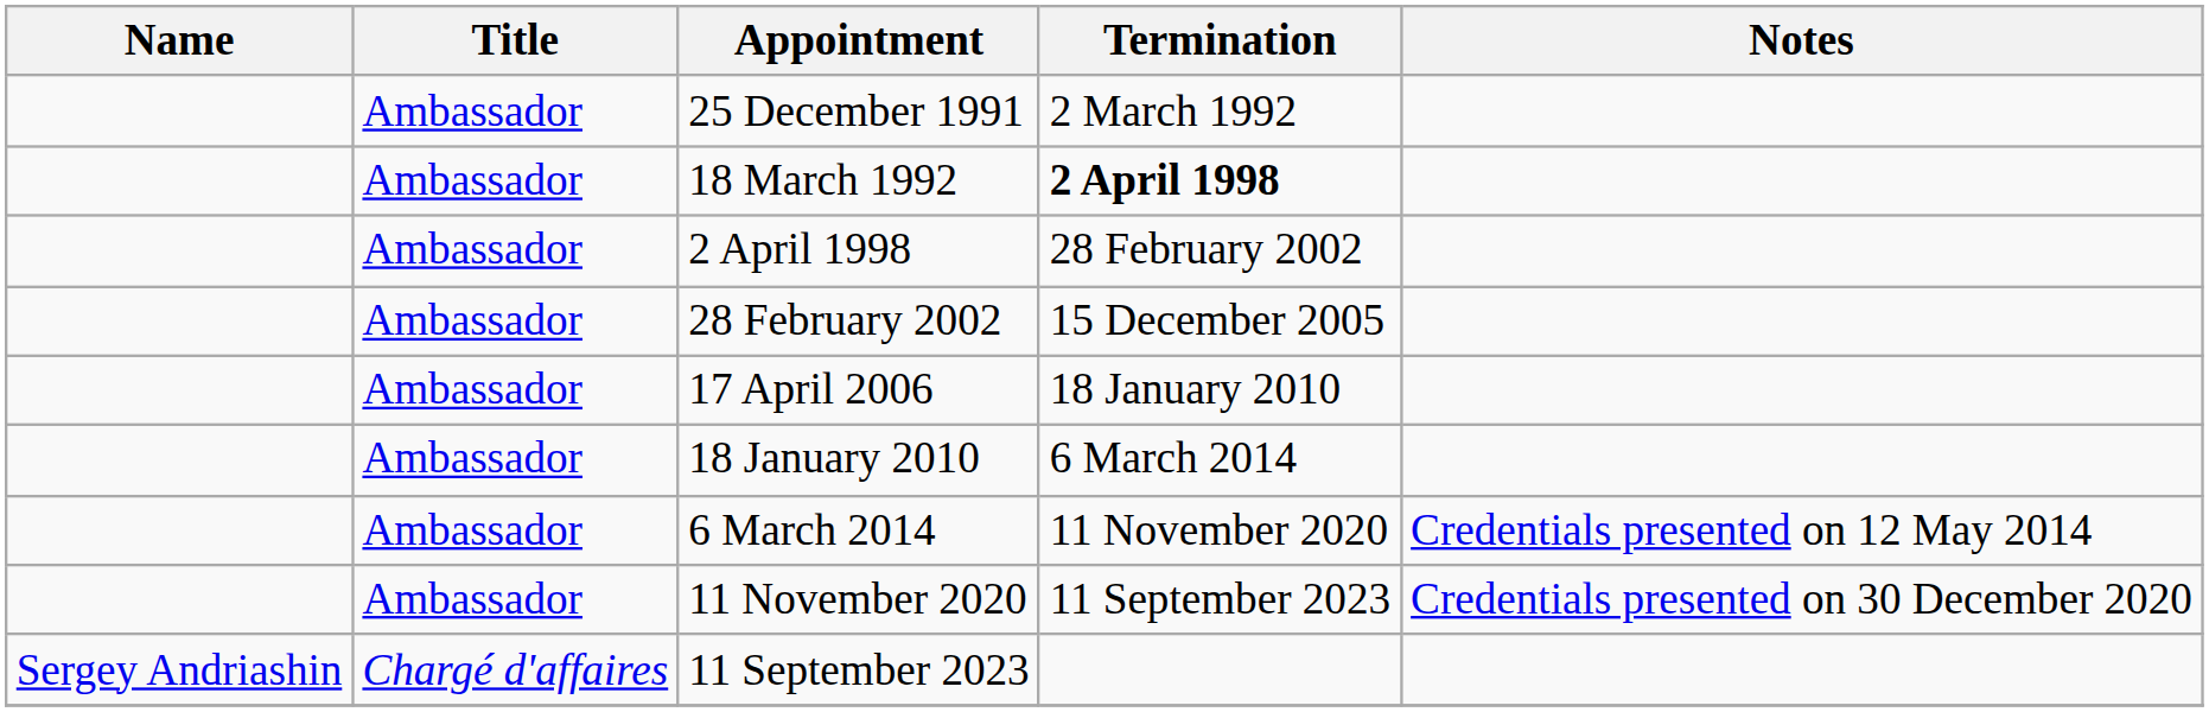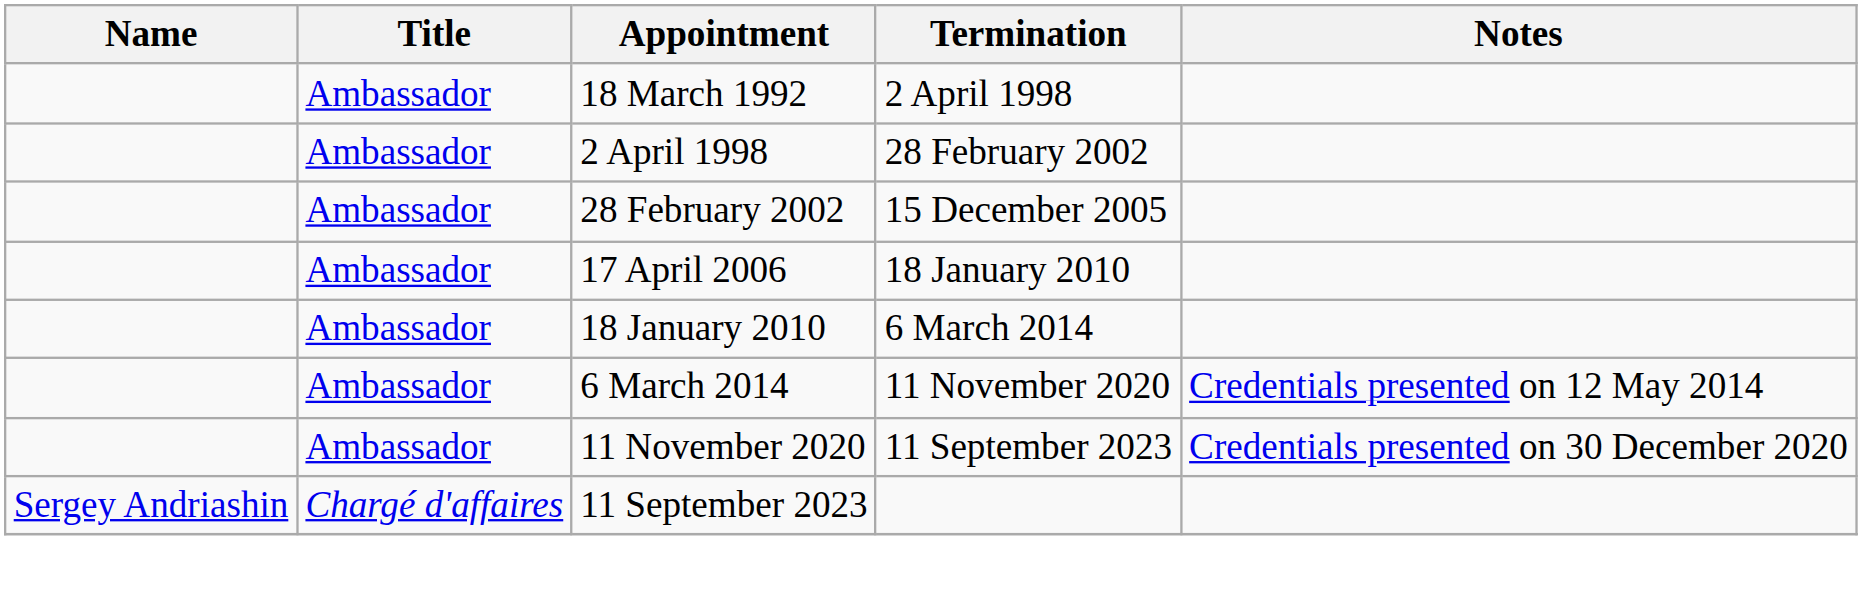 <table class="wikitable">
 <tr valign="middle">
 <th>Name</th>
 <th>Title</th>
 <th>Appointment</th>
 <th>Termination</th>
 <th>Notes</th>
 </tr>
 <tr>
 <td></td>
 <td><a href='#'>Ambassador</a></td>
-<td>25 December 1991</td>
-<td>2 March 1992</td>
-<td></td>
-</tr>
-<tr>
-<td></td>
-<td><a href='#'>Ambassador</a></td>
 <td>18 March 1992</td>
-<td><strong>2 April 1998</strong></td>
+<td>2 April 1998</td>
 <td></td>
 </tr>
 <tr>
 <td></td>
 <td><a href='#'>Ambassador</a></td>
 <td>2 April 1998</td>
 <td>28 February 2002</td>
 <td></td>
 </tr>
 <tr>
 <td></td>
 <td><a href='#'>Ambassador</a></td>
 <td>28 February 2002</td>
 <td>15 December 2005</td>
 <td></td>
 </tr>
 <tr>
 <td></td>
 <td><a href='#'>Ambassador</a></td>
 <td>17 April 2006</td>
 <td>18 January 2010</td>
 <td></td>
 </tr>
 <tr>
 <td></td>
 <td><a href='#'>Ambassador</a></td>
 <td>18 January 2010</td>
 <td>6 March 2014</td>
 <td></td>
 </tr>
 <tr>
 <td></td>
 <td><a href='#'>Ambassador</a></td>
 <td>6 March 2014</td>
 <td>11 November 2020</td>
 <td><a href='#'>Credentials presented</a> on 12 May 2014</td>
 </tr>
 <tr>
 <td></td>
 <td><a href='#'>Ambassador</a></td>
 <td>11 November 2020</td>
 <td>11 September 2023</td>
 <td><a href='#'>Credentials presented</a> on 30 December 2020</td>
 </tr>
 <tr>
 <td><a href='#'>Sergey Andriashin</a></td>
 <td><em><a href='#'>Chargé d'affaires</a></em></td>
 <td>11 September 2023</td>
 <td></td>
 <td></td>
 </tr>
 <tr>
 </tr>
 </table>
